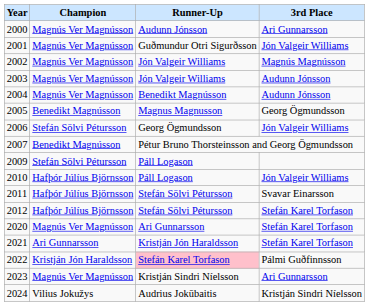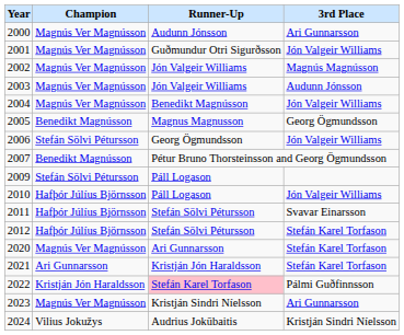 <table class="wikitable">
 <tr>
 <th style="background: #cce6ff;">Year</th>
 <th style="background: #cce6ff;">Champion</th>
 <th style="background: #cce6ff;">Runner-Up</th>
 <th style="background: #cce6ff;">3rd Place</th>
 </tr>
 <tr>
 <td>2000</td>
 <td> <a href='#'>Magnús Ver Magnússon</a></td>
 <td> <a href='#'>Audunn Jónsson</a></td>
 <td> <a href='#'>Ari Gunnarsson</a></td>
 </tr>
 <tr>
 <td>2001</td>
 <td> <a href='#'>Magnús Ver Magnússon</a></td>
 <td> Guðmundur Otri Sigurðsson</td>
 <td> <a href='#'>Jón Valgeir Williams</a></td>
 </tr>
 <tr>
 <td>2002</td>
 <td> <a href='#'>Magnús Ver Magnússon</a></td>
 <td> <a href='#'>Jón Valgeir Williams</a></td>
 <td> <a href='#'>Magnús Magnússon</a></td>
 </tr>
 <tr>
 <td>2003</td>
 <td> <a href='#'>Magnús Ver Magnússon</a></td>
 <td> <a href='#'>Jón Valgeir Williams</a></td>
 <td> <a href='#'>Audunn Jónsson</a></td>
 </tr>
 <tr>
 <td>2004</td>
 <td> <a href='#'>Magnús Ver Magnússon</a></td>
 <td> <a href='#'>Benedikt Magnússon</a></td>
-<td> <a href='#'>Audunn Jónsson</a></td>
+<td> <a href='#'>Jón Valgeir Williams</a></td>
 </tr>
 <tr>
 <td>2005</td>
 <td> <a href='#'>Benedikt Magnússon</a></td>
 <td> <a href='#'>Magnus Magnusson</a></td>
 <td> Georg Ögmundsson</td>
 </tr>
 <tr>
 <td>2006</td>
 <td> <a href='#'>Stefán Sölvi Pétursson</a></td>
 <td> Georg Ögmundsson</td>
 <td> <a href='#'>Jón Valgeir Williams</a></td>
 </tr>
 <tr>
 <td>2007</td>
 <td> <a href='#'>Benedikt Magnússon</a></td>
 <td COLSPAN=2> Pétur Bruno Thorsteinsson and  Georg Ögmundsson</td>
 </tr>
 <tr>
 <td>2009</td>
 <td> <a href='#'>Stefán Sölvi Pétursson</a></td>
 <td> <a href='#'>Páll Logason</a></td>
 <td></td>
 </tr>
 <tr>
 <td>2010</td>
 <td> <a href='#'>Hafþór Júlíus Björnsson</a></td>
 <td> <a href='#'>Páll Logason</a></td>
 <td> <a href='#'>Jón Valgeir Williams</a></td>
 </tr>
 <tr>
 <td>2011</td>
 <td> <a href='#'>Hafþór Júlíus Björnsson</a></td>
 <td> <a href='#'>Stefán Sölvi Pétursson</a></td>
 <td> Svavar Einarsson</td>
 </tr>
 <tr>
 <td>2012</td>
 <td> <a href='#'>Hafþór Júlíus Björnsson</a></td>
 <td> <a href='#'>Stefán Sölvi Pétursson</a></td>
 <td> <a href='#'>Stefán Karel Torfason</a></td>
 </tr>
 <tr>
 <td>2020</td>
 <td> <a href='#'>Magnús Ver Magnússon</a></td>
 <td> <a href='#'>Ari Gunnarsson</a></td>
 <td> <a href='#'>Stefán Karel Torfason</a></td>
 </tr>
 <tr>
 <td>2021</td>
 <td> <a href='#'>Ari Gunnarsson</a></td>
 <td> <a href='#'>Kristján Jón Haraldsson</a></td>
 <td> <a href='#'>Stefán Karel Torfason</a></td>
 </tr>
 <tr>
 <td>2022</td>
 <td> <a href='#'>Kristján Jón Haraldsson</a></td>
 <td style="background: pink;"> <a href='#'>Stefán Karel Torfason</a></td>
 <td> Pálmi Guðfinnsson</td>
 </tr>
 <tr>
 <td>2023</td>
 <td> <a href='#'>Magnús Ver Magnússon</a></td>
 <td> Kristján Sindri Níelsson</td>
 <td> <a href='#'>Ari Gunnarsson</a></td>
 </tr>
 <tr>
 <td>2024</td>
 <td> Vilius Jokužys</td>
 <td> Audrius Jokūbaitis</td>
 <td> Kristján Sindri Níelsson</td>
 </tr>
 </table>
